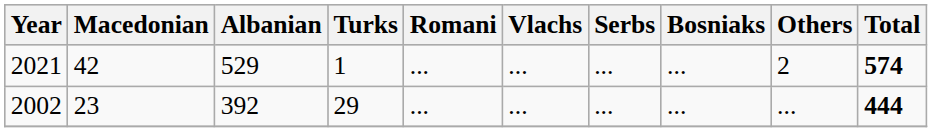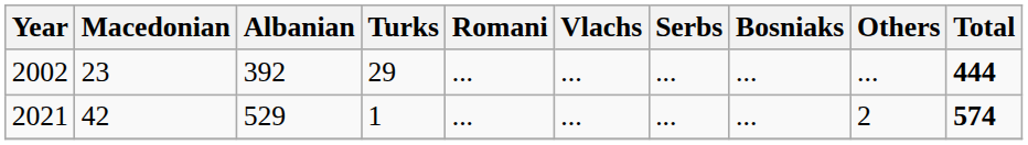 <table class="wikitable">
 <tr>
 <th>Year</th>
 <th>Macedonian</th>
 <th>Albanian</th>
 <th>Turks</th>
 <th>Romani</th>
 <th>Vlachs</th>
 <th>Serbs</th>
 <th>Bosniaks</th>
 <th><abbr>Others</abbr></th>
 <th>Total</th>
 </tr>
 <tr>
+<td>2002</td>
+<td>23</td>
+<td>392</td>
+<td>29</td>
+<td>...</td>
+<td>...</td>
+<td>...</td>
+<td>...</td>
+<td>...</td>
+<td><strong>444</strong></td>
+</tr>
+<tr>
 <td>2021</td>
 <td>42</td>
 <td>529</td>
 <td>1</td>
 <td>...</td>
 <td>...</td>
 <td>...</td>
 <td>...</td>
 <td>2</td>
 <td><strong>574</strong></td>
 </tr>
 <tr>
-<td>2002</td>
-<td>23</td>
-<td>392</td>
-<td>29</td>
-<td>...</td>
-<td>...</td>
-<td>...</td>
-<td>...</td>
-<td>...</td>
-<td><strong>444</strong></td>
-</tr>
-<tr>
 </tr>
 </table>
